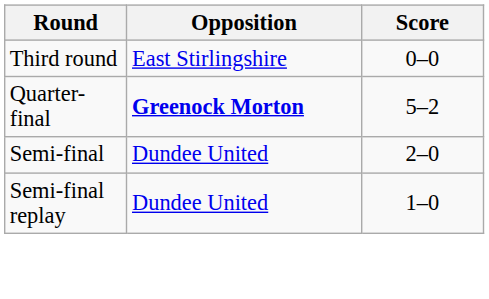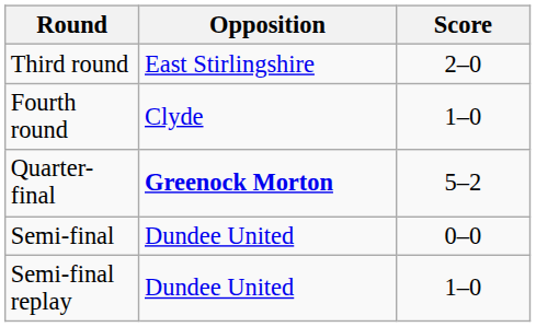 <table class="wikitable" style="text-align:left;margin-left:1em;float:right">
 <tr>
 <th width=80>Round</th>
 <th width=160>Opposition</th>
 <th width=80>Score</th>
 </tr>
 <tr>
 <td>Third round</td>
 <td><a href='#'>East Stirlingshire</a></td>
-<td align=center>0–0</td>
+<td align=center>2–0</td>
+</tr>
+<tr>
+<td>Fourth round</td>
+<td><a href='#'>Clyde</a></td>
+<td align=center>1–0</td>
 </tr>
 <tr>
 <td>Quarter-final</td>
 <td><strong><a href='#'>Greenock Morton</a></strong></td>
 <td align=center>5–2</td>
 </tr>
 <tr>
 <td>Semi-final</td>
 <td><a href='#'>Dundee United</a></td>
-<td align=center>2–0</td>
+<td align=center>0–0</td>
 </tr>
 <tr>
 <td>Semi-final replay</td>
 <td><a href='#'>Dundee United</a></td>
 <td align=center>1–0</td>
 </tr>
 </table>
